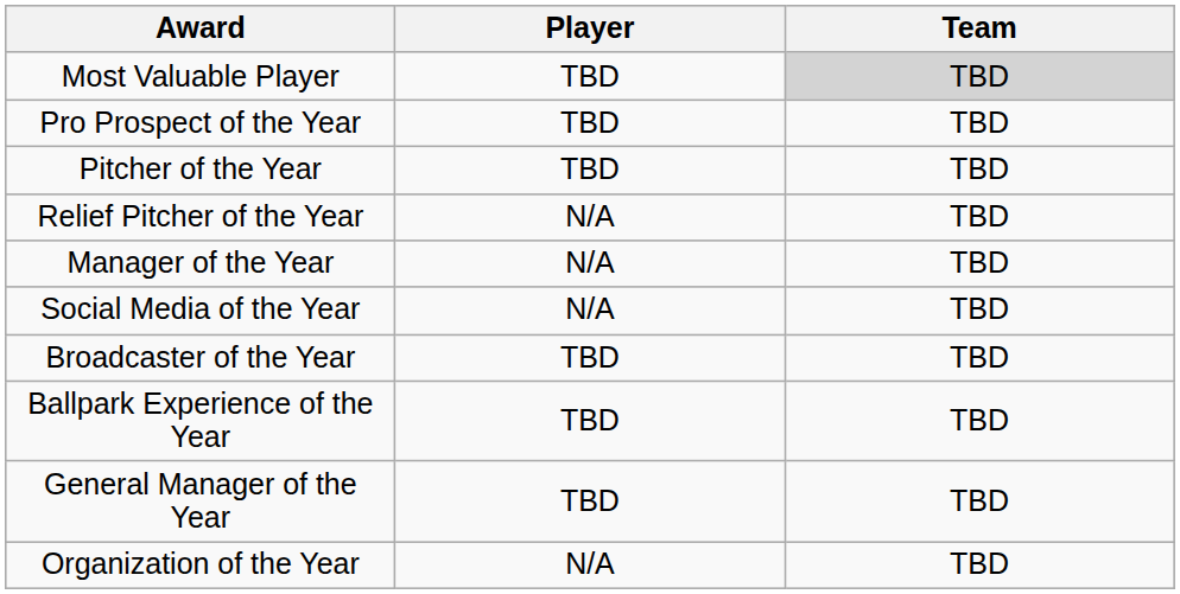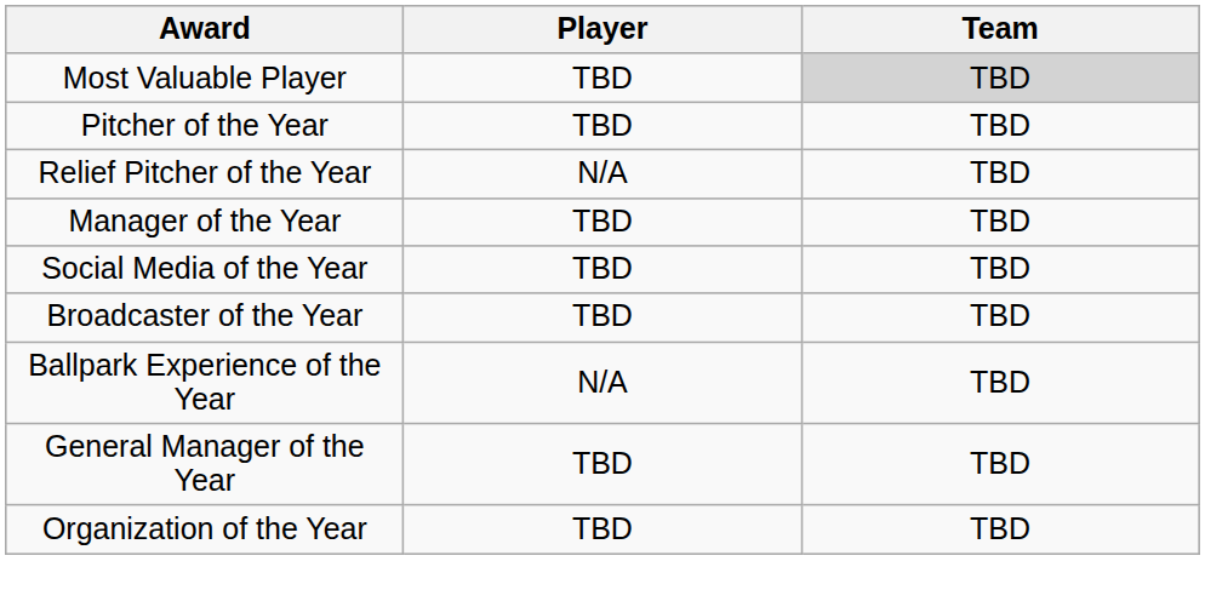 <table class="wikitable"  style="width:50%; text-align:center;">
 <tr>
 <th style="width:25%;">Award</th>
 <th style="width:25%;">Player</th>
 <th style="width:25%;">Team</th>
 </tr>
 <tr>
 <td>Most Valuable Player</td>
 <td>TBD</td>
 <td style="background: lightgrey;">TBD</td>
-</tr>
-<tr>
-<td>Pro Prospect of the Year</td>
-<td>TBD</td>
-<td>TBD</td>
 </tr>
 <tr>
 <td>Pitcher of the Year</td>
 <td>TBD</td>
 <td>TBD</td>
 </tr>
 <tr>
 <td>Relief Pitcher of the Year</td>
 <td>N/A</td>
 <td>TBD</td>
 </tr>
 <tr>
 <td>Manager of the Year</td>
-<td>N/A</td>
+<td>TBD</td>
 <td>TBD</td>
 </tr>
 <tr>
 <td>Social Media of the Year</td>
-<td>N/A</td>
+<td>TBD</td>
 <td>TBD</td>
 </tr>
 <tr>
 <td>Broadcaster of the Year</td>
 <td>TBD</td>
 <td>TBD</td>
 </tr>
 <tr>
 <td>Ballpark Experience of the Year</td>
-<td>TBD</td>
+<td>N/A</td>
 <td>TBD</td>
 </tr>
 <tr>
 <td>General Manager of the Year</td>
 <td>TBD</td>
 <td>TBD</td>
 </tr>
 <tr>
 <td>Organization of the Year</td>
-<td>N/A</td>
+<td>TBD</td>
 <td>TBD</td>
 </tr>
 </table>
